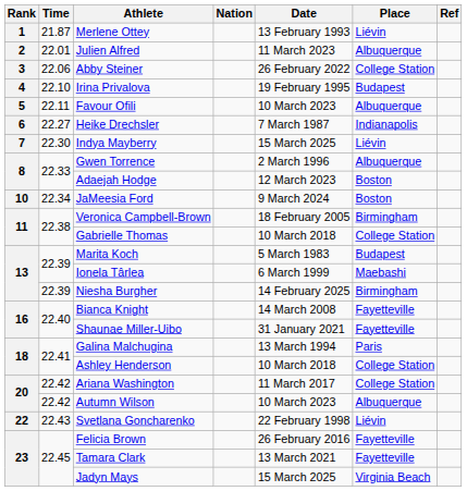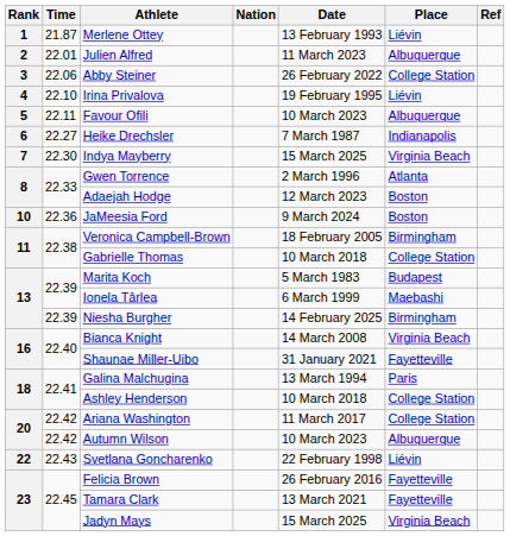 <table class="wikitable sortable">
 <tr>
 <th>Rank</th>
 <th>Time</th>
 <th>Athlete</th>
 <th>Nation</th>
 <th>Date</th>
 <th>Place</th>
 <th>Ref</th>
 </tr>
 <tr>
 <th>1</th>
 <td>21.87</td>
 <td><a href='#'>Merlene Ottey</a></td>
 <td></td>
 <td>13 February 1993</td>
 <td><a href='#'>Liévin</a></td>
 <td></td>
 </tr>
 <tr>
 <th>2</th>
 <td>22.01 </td>
 <td><a href='#'>Julien Alfred</a></td>
 <td></td>
 <td>11 March 2023</td>
 <td><a href='#'>Albuquerque</a></td>
 <td></td>
 </tr>
 <tr>
 <th>3</th>
 <td>22.06</td>
 <td><a href='#'>Abby Steiner</a></td>
 <td></td>
 <td>26 February 2022</td>
 <td><a href='#'>College Station</a></td>
 <td></td>
 </tr>
 <tr>
 <th>4</th>
 <td>22.10</td>
 <td><a href='#'>Irina Privalova</a></td>
 <td></td>
 <td>19 February 1995</td>
-<td><a href='#'>Budapest</a></td>
+<td><a href='#'>Liévin</a></td>
 <td></td>
 </tr>
 <tr>
 <th>5</th>
 <td>22.11 </td>
 <td><a href='#'>Favour Ofili</a></td>
 <td></td>
 <td>10 March 2023</td>
 <td><a href='#'>Albuquerque</a></td>
 <td></td>
 </tr>
 <tr>
 <th>6</th>
 <td>22.27</td>
 <td><a href='#'>Heike Drechsler</a></td>
 <td></td>
 <td>7 March 1987</td>
 <td><a href='#'>Indianapolis</a></td>
 <td></td>
 </tr>
 <tr>
 <th>7</th>
 <td>22.30</td>
 <td><a href='#'>Indya Mayberry</a></td>
 <td></td>
 <td>15 March 2025</td>
-<td><a href='#'>Liévin</a></td>
+<td><a href='#'>Virginia Beach</a></td>
 <td></td>
 </tr>
 <tr>
 <th rowspan="2">8</th>
 <td rowspan="2">22.33</td>
 <td><a href='#'>Gwen Torrence</a></td>
 <td></td>
 <td>2 March 1996</td>
-<td><a href='#'>Albuquerque</a></td>
+<td><a href='#'>Atlanta</a></td>
 <td></td>
 </tr>
 <tr>
 <td><a href='#'>Adaejah Hodge</a></td>
 <td></td>
 <td>12 March 2023</td>
 <td><a href='#'>Boston</a></td>
 <td></td>
 </tr>
 <tr>
 <th>10</th>
-<td>22.34</td>
+<td>22.36</td>
 <td><a href='#'>JaMeesia Ford</a></td>
 <td></td>
 <td>9 March 2024</td>
 <td><a href='#'>Boston</a></td>
 <td></td>
 </tr>
 <tr>
 <th rowspan="2">11</th>
 <td rowspan="2">22.38</td>
 <td><a href='#'>Veronica Campbell-Brown</a></td>
 <td></td>
 <td>18 February 2005</td>
 <td><a href='#'>Birmingham</a></td>
 <td></td>
 </tr>
 <tr>
 <td><a href='#'>Gabrielle Thomas</a></td>
 <td></td>
 <td>10 March 2018</td>
 <td><a href='#'>College Station</a></td>
 <td></td>
 </tr>
 <tr>
 <th rowspan="3">13</th>
 <td rowspan="2">22.39</td>
 <td><a href='#'>Marita Koch</a></td>
 <td></td>
 <td>5 March 1983</td>
 <td><a href='#'>Budapest</a></td>
 <td></td>
 </tr>
 <tr>
 <td><a href='#'>Ionela Târlea</a></td>
 <td></td>
 <td>6 March 1999</td>
 <td><a href='#'>Maebashi</a></td>
 <td></td>
 </tr>
 <tr>
 <td>22.39 </td>
 <td><a href='#'>Niesha Burgher</a></td>
 <td></td>
 <td>14 February 2025</td>
 <td><a href='#'>Birmingham</a></td>
 <td></td>
 </tr>
 <tr>
 <th rowspan="2">16</th>
 <td rowspan="2">22.40</td>
 <td><a href='#'>Bianca Knight</a></td>
 <td></td>
 <td>14 March 2008</td>
-<td><a href='#'>Fayetteville</a></td>
+<td><a href='#'>Virginia Beach</a></td>
 <td></td>
 </tr>
 <tr>
 <td><a href='#'>Shaunae Miller-Uibo</a></td>
 <td></td>
 <td>31 January 2021</td>
 <td><a href='#'>Fayetteville</a></td>
 <td></td>
 </tr>
 <tr>
 <th rowspan="2">18</th>
 <td rowspan="2">22.41</td>
 <td><a href='#'>Galina Malchugina</a></td>
 <td></td>
 <td>13 March 1994</td>
 <td><a href='#'>Paris</a></td>
 <td></td>
 </tr>
 <tr>
 <td><a href='#'>Ashley Henderson</a></td>
 <td></td>
 <td>10 March 2018</td>
 <td><a href='#'>College Station</a></td>
 <td></td>
 </tr>
 <tr>
 <th rowspan="2">20</th>
 <td>22.42</td>
 <td><a href='#'>Ariana Washington</a></td>
 <td></td>
 <td>11 March 2017</td>
 <td><a href='#'>College Station</a></td>
 <td></td>
 </tr>
 <tr>
 <td>22.42 </td>
 <td><a href='#'>Autumn Wilson</a></td>
 <td></td>
 <td>10 March 2023</td>
 <td><a href='#'>Albuquerque</a></td>
 <td></td>
 </tr>
 <tr>
 <th>22</th>
 <td>22.43</td>
 <td><a href='#'>Svetlana Goncharenko</a></td>
 <td></td>
 <td>22 February 1998</td>
 <td><a href='#'>Liévin</a></td>
 <td></td>
 </tr>
 <tr>
 <th rowspan="3">23</th>
 <td rowspan="3">22.45</td>
 <td><a href='#'>Felicia Brown</a></td>
 <td></td>
 <td>26 February 2016</td>
 <td><a href='#'>Fayetteville</a></td>
 <td></td>
 </tr>
 <tr>
 <td><a href='#'>Tamara Clark</a></td>
 <td></td>
 <td>13 March 2021</td>
 <td><a href='#'>Fayetteville</a></td>
 <td></td>
 </tr>
 <tr>
 <td><a href='#'>Jadyn Mays</a></td>
 <td></td>
 <td>15 March 2025</td>
 <td><a href='#'>Virginia Beach</a></td>
 <td></td>
 </tr>
 </table>
